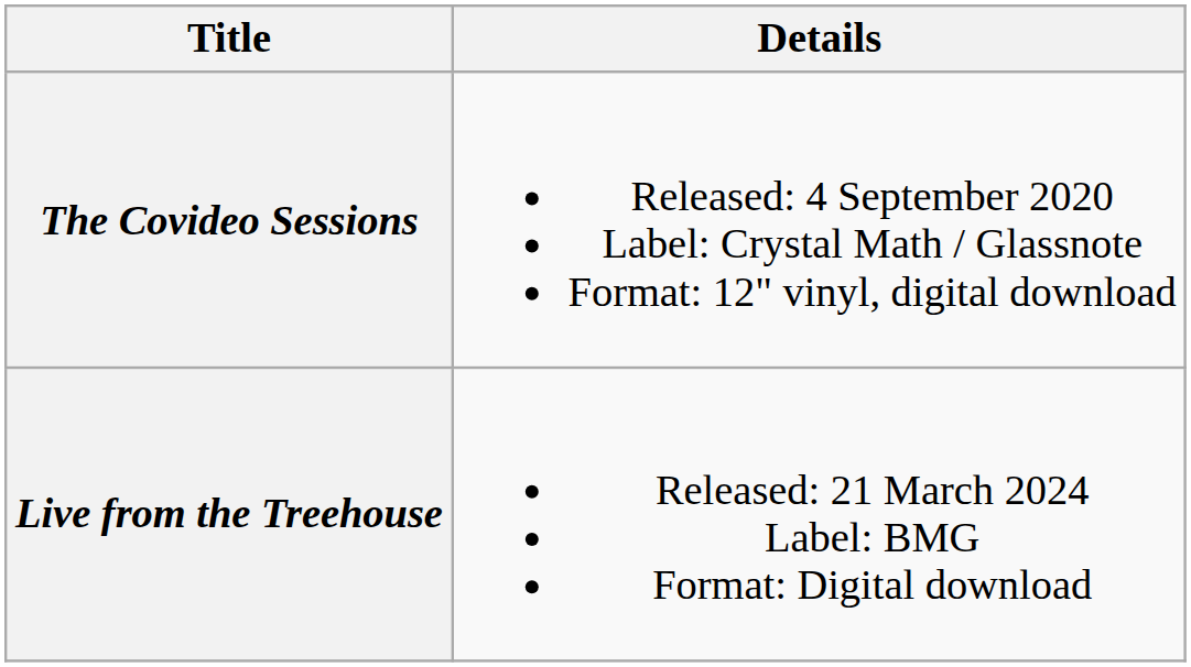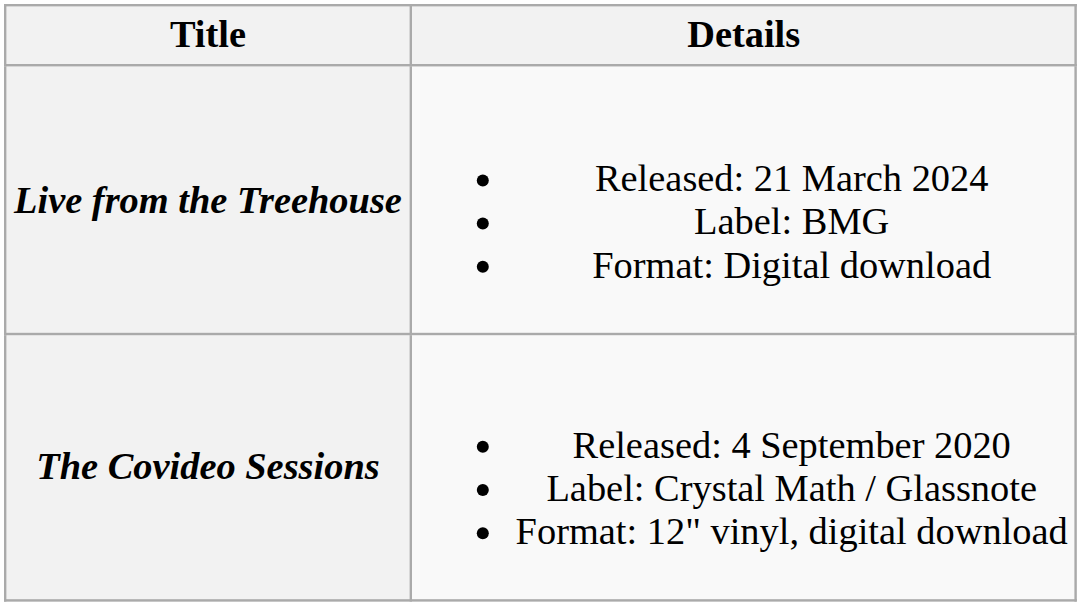 <table class="wikitable plainrowheaders" style="text-align:center;">
 <tr>
 <th scope="col">Title</th>
 <th scope="col">Details</th>
 </tr>
 <tr>
+<th scope="row"><em>Live from the Treehouse</em></th>
+<td><br><ul><li>Released: 21 March 2024</li><li>Label: BMG</li><li>Format: Digital download</li></ul></td>
+</tr>
+<tr>
 <th scope="row"><em>The Covideo Sessions</em></th>
 <td><br><ul><li>Released: 4 September 2020</li><li>Label: Crystal Math / Glassnote</li><li>Format: 12" vinyl, digital download</li></ul></td>
 </tr>
-<tr>
-<th scope="row"><em>Live from the Treehouse</em></th>
-<td><br><ul><li>Released: 21 March 2024</li><li>Label: BMG</li><li>Format: Digital download</li></ul></td>
-</tr>
 </table>
